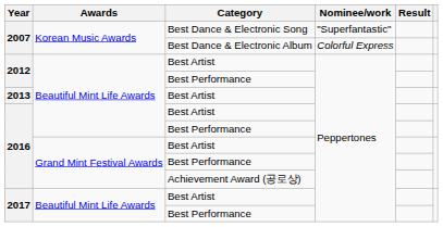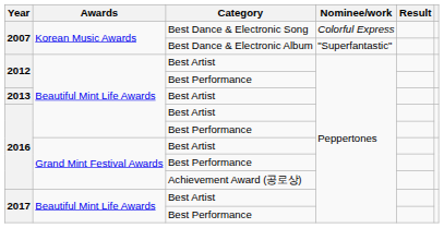 <table class="wikitable plainrowheaders sortable">
 <tr>
 <th scope="col">Year</th>
 <th scope="col">Awards</th>
 <th scope="col">Category</th>
 <th scope="col">Nominee/work</th>
 <th scope="col">Result</th>
 <th scope="col" class="unsortable"></th>
 </tr>
 <tr>
 <th scope="row" rowspan="2">2007</th>
 <td rowspan="2"><a href='#'>Korean Music Awards</a></td>
 <td>Best Dance & Electronic Song</td>
-<td>"Superfantastic"</td>
+<td><em>Colorful Express</em></td>
 <td></td>
 <td></td>
 </tr>
 <tr>
 <td>Best Dance & Electronic Album</td>
-<td><em>Colorful Express</em></td>
+<td>"Superfantastic"</td>
 <td></td>
 <td></td>
 </tr>
 <tr>
 <th scope="row" rowspan="2">2012</th>
 <td rowspan="5"><a href='#'>Beautiful Mint Life Awards</a></td>
 <td>Best Artist</td>
 <td rowspan="10">Peppertones</td>
 <td></td>
 <td rowspan="2"></td>
 </tr>
 <tr>
 <td>Best Performance</td>
 <td></td>
 </tr>
 <tr>
 <th scope="row">2013</th>
 <td>Best Artist</td>
 <td></td>
 <td></td>
 </tr>
 <tr>
 <th scope="row" rowspan="5">2016</th>
 <td>Best Artist</td>
 <td></td>
 <td rowspan="2"></td>
 </tr>
 <tr>
 <td>Best Performance</td>
 <td></td>
 </tr>
 <tr>
 <td rowspan="3"><a href='#'>Grand Mint Festival Awards</a></td>
 <td>Best Artist</td>
 <td></td>
 <td rowspan="3"></td>
 </tr>
 <tr>
 <td>Best Performance</td>
 <td></td>
 </tr>
 <tr>
 <td>Achievement Award (공로상)</td>
 <td></td>
 </tr>
 <tr>
 <th scope="row" rowspan="2">2017</th>
 <td rowspan="2"><a href='#'>Beautiful Mint Life Awards</a></td>
 <td>Best Artist</td>
 <td></td>
 <td rowspan="2"></td>
 </tr>
 <tr>
 <td>Best Performance</td>
 <td></td>
 </tr>
 </table>
